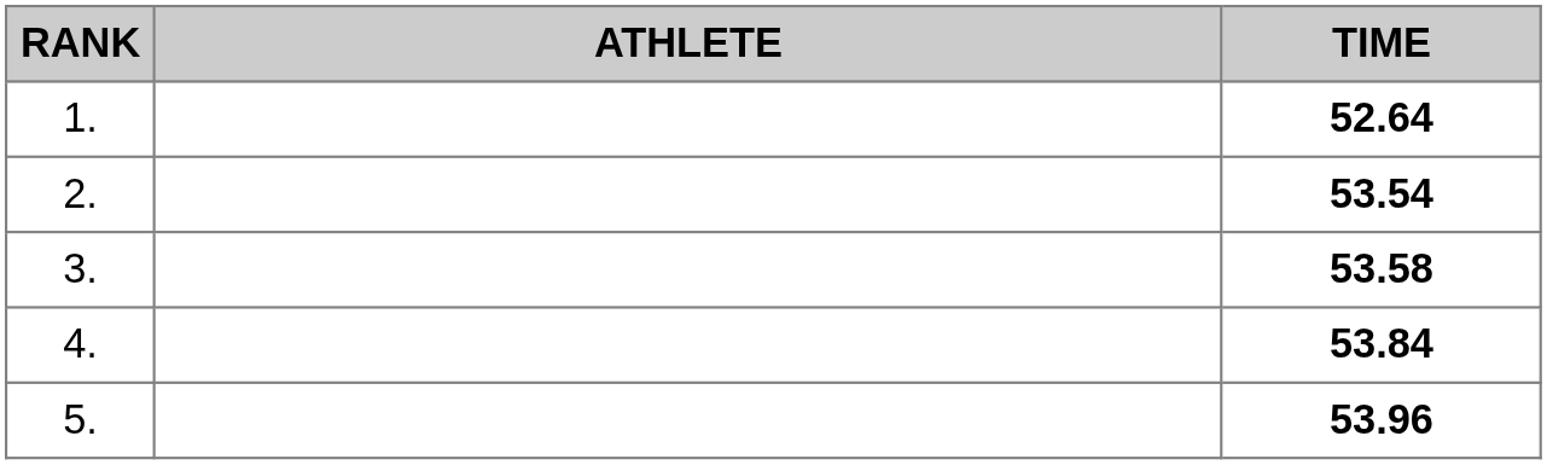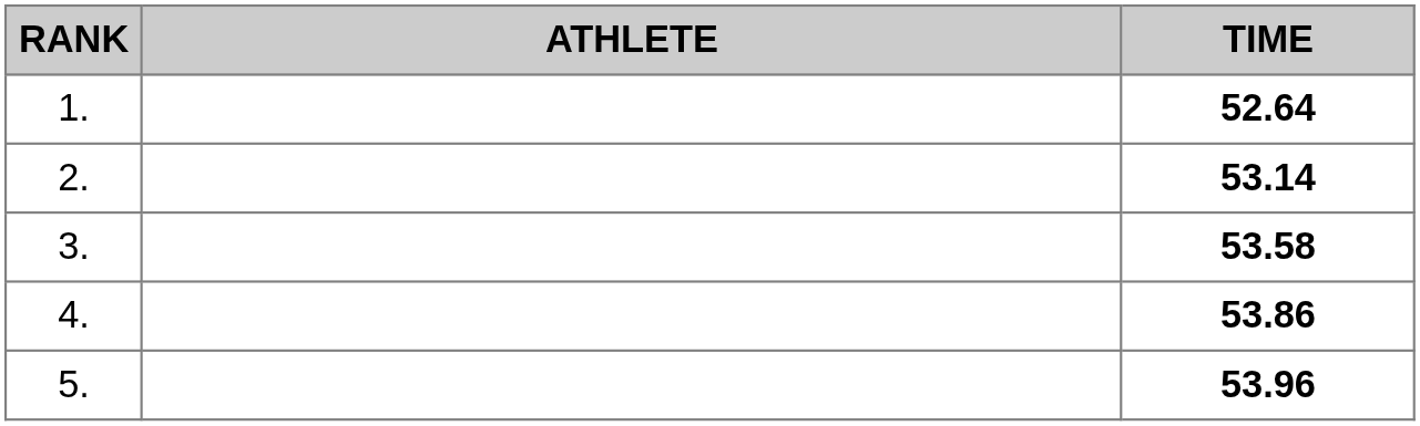 <table border="1" cellspacing="2" cellpadding="5" style="border-collapse: collapse; font-size: 100%;">
 <tr bgcolor="cccccc">
 <th>RANK</th>
 <th align="center" style="width: 25em">ATHLETE</th>
 <th align="center" style="width: 7em">TIME</th>
 </tr>
 <tr>
 <td align="center">1.</td>
 <td></td>
 <td align="center"><strong>52.64</strong></td>
 </tr>
 <tr>
 <td align="center">2.</td>
 <td></td>
-<td align="center"><strong>53.54</strong></td>
+<td align="center"><strong>53.14</strong></td>
 </tr>
 <tr>
 <td align="center">3.</td>
 <td></td>
 <td align="center"><strong>53.58</strong></td>
 </tr>
 <tr>
 <td align="center">4.</td>
 <td></td>
-<td align="center"><strong>53.84</strong></td>
+<td align="center"><strong>53.86</strong></td>
 </tr>
 <tr>
 <td align="center">5.</td>
 <td></td>
 <td align="center"><strong>53.96</strong></td>
 </tr>
 </table>
